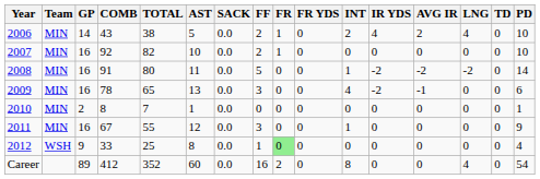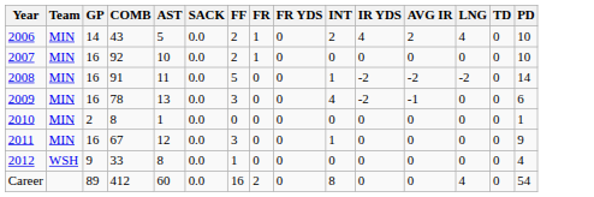 <table class="wikitable">
 <tr>
 <th>Year</th>
 <th>Team</th>
 <th>GP</th>
 <th>COMB</th>
-<th>TOTAL</th>
 <th>AST</th>
 <th>SACK</th>
 <th>FF</th>
 <th>FR</th>
 <th>FR YDS</th>
 <th>INT</th>
 <th>IR YDS</th>
 <th>AVG IR</th>
 <th>LNG</th>
 <th>TD</th>
 <th>PD</th>
 </tr>
 <tr>
 <td><a href='#'>2006</a></td>
 <td><a href='#'>MIN</a></td>
 <td>14</td>
 <td>43</td>
-<td>38</td>
 <td>5</td>
 <td>0.0</td>
 <td>2</td>
 <td>1</td>
 <td>0</td>
 <td>2</td>
 <td>4</td>
 <td>2</td>
 <td>4</td>
 <td>0</td>
 <td>10</td>
 </tr>
 <tr>
 <td><a href='#'>2007</a></td>
 <td><a href='#'>MIN</a></td>
 <td>16</td>
 <td>92</td>
-<td>82</td>
 <td>10</td>
 <td>0.0</td>
 <td>2</td>
 <td>1</td>
 <td>0</td>
 <td>0</td>
 <td>0</td>
 <td>0</td>
 <td>0</td>
 <td>0</td>
 <td>10</td>
 </tr>
 <tr>
 <td><a href='#'>2008</a></td>
 <td><a href='#'>MIN</a></td>
 <td>16</td>
 <td>91</td>
-<td>80</td>
 <td>11</td>
 <td>0.0</td>
 <td>5</td>
 <td>0</td>
 <td>0</td>
 <td>1</td>
 <td>-2</td>
 <td>-2</td>
 <td>-2</td>
 <td>0</td>
 <td>14</td>
 </tr>
 <tr>
 <td><a href='#'>2009</a></td>
 <td><a href='#'>MIN</a></td>
 <td>16</td>
 <td>78</td>
-<td>65</td>
 <td>13</td>
 <td>0.0</td>
 <td>3</td>
 <td>0</td>
 <td>0</td>
 <td>4</td>
 <td>-2</td>
 <td>-1</td>
 <td>0</td>
 <td>0</td>
 <td>6</td>
 </tr>
 <tr>
 <td><a href='#'>2010</a></td>
 <td><a href='#'>MIN</a></td>
 <td>2</td>
 <td>8</td>
-<td>7</td>
 <td>1</td>
 <td>0.0</td>
 <td>0</td>
 <td>0</td>
 <td>0</td>
 <td>0</td>
 <td>0</td>
 <td>0</td>
 <td>0</td>
 <td>0</td>
 <td>1</td>
 </tr>
 <tr>
 <td><a href='#'>2011</a></td>
 <td><a href='#'>MIN</a></td>
 <td>16</td>
 <td>67</td>
-<td>55</td>
 <td>12</td>
 <td>0.0</td>
 <td>3</td>
 <td>0</td>
 <td>0</td>
 <td>1</td>
 <td>0</td>
 <td>0</td>
 <td>0</td>
 <td>0</td>
 <td>9</td>
 </tr>
 <tr>
 <td><a href='#'>2012</a></td>
 <td><a href='#'>WSH</a></td>
 <td>9</td>
 <td>33</td>
-<td>25</td>
 <td>8</td>
 <td>0.0</td>
 <td>1</td>
-<td style="background: lightgreen;">0</td>
+<td>0</td>
 <td>0</td>
 <td>0</td>
 <td>0</td>
 <td>0</td>
 <td>0</td>
 <td>0</td>
 <td>4</td>
 </tr>
 <tr>
 <td>Career</td>
 <td></td>
 <td>89</td>
 <td>412</td>
-<td>352</td>
 <td>60</td>
 <td>0.0</td>
 <td>16</td>
 <td>2</td>
 <td>0</td>
 <td>8</td>
 <td>0</td>
 <td>0</td>
 <td>4</td>
 <td>0</td>
 <td>54</td>
 </tr>
 </table>
